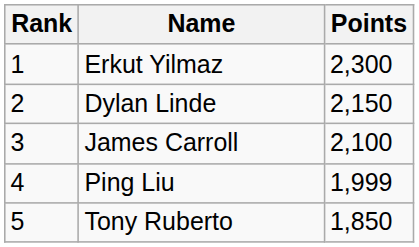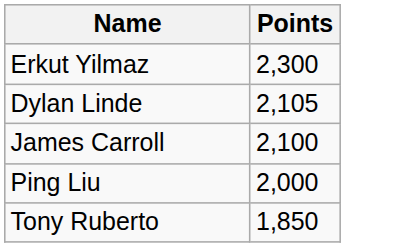 <table class="wikitable">
 <tr>
-<th style="width:40px;">Rank</th>
 <th style="width:150px;">Name</th>
 <th style="width:50px;">Points</th>
 </tr>
 <tr>
-<td>1</td>
 <td>Erkut Yilmaz</td>
 <td>2,300</td>
 </tr>
 <tr>
-<td>2</td>
 <td>Dylan Linde</td>
-<td>2,150</td>
+<td>2,105</td>
 </tr>
 <tr>
-<td>3</td>
 <td>James Carroll</td>
 <td>2,100</td>
 </tr>
 <tr>
-<td>4</td>
 <td>Ping Liu</td>
-<td>1,999</td>
+<td>2,000</td>
 </tr>
 <tr>
-<td>5</td>
 <td>Tony Ruberto</td>
 <td>1,850</td>
 </tr>
 </table>
